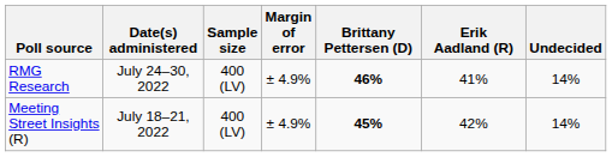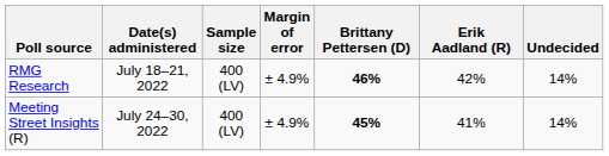 <table class="wikitable" style="font-size:90%;text-align:center;">
 <tr style="vertical-align:bottom">
 <th>Poll source</th>
 <th>Date(s)<br>administered</th>
 <th>Sample<br>size</th>
 <th>Margin<br>of error</th>
 <th style="width:100px;">Brittany<br>Pettersen (D)</th>
 <th style="width:100px;">Erik<br>Aadland (R)</th>
 <th>Undecided</th>
 </tr>
 <tr>
 <td style="text-align:left;"><a href='#'>RMG Research</a></td>
-<td>July 24–30, 2022</td>
+<td>July 18–21, 2022</td>
 <td>400 (LV)</td>
 <td>± 4.9%</td>
 <td><strong>46%</strong></td>
-<td>41%</td>
+<td>42%</td>
 <td>14%</td>
 </tr>
 <tr>
 <td style="text-align:left;"><a href='#'>Meeting Street Insights</a> (R)</td>
-<td>July 18–21, 2022</td>
+<td>July 24–30, 2022</td>
 <td>400 (LV)</td>
 <td>± 4.9%</td>
 <td><strong>45%</strong></td>
-<td>42%</td>
+<td>41%</td>
 <td>14%</td>
 </tr>
 </table>
